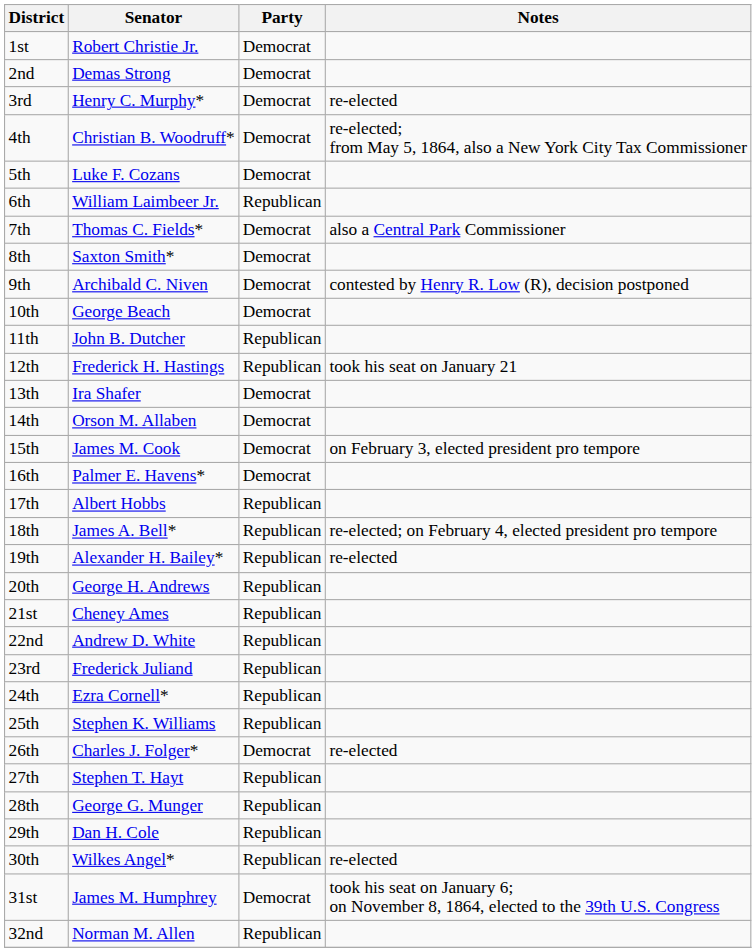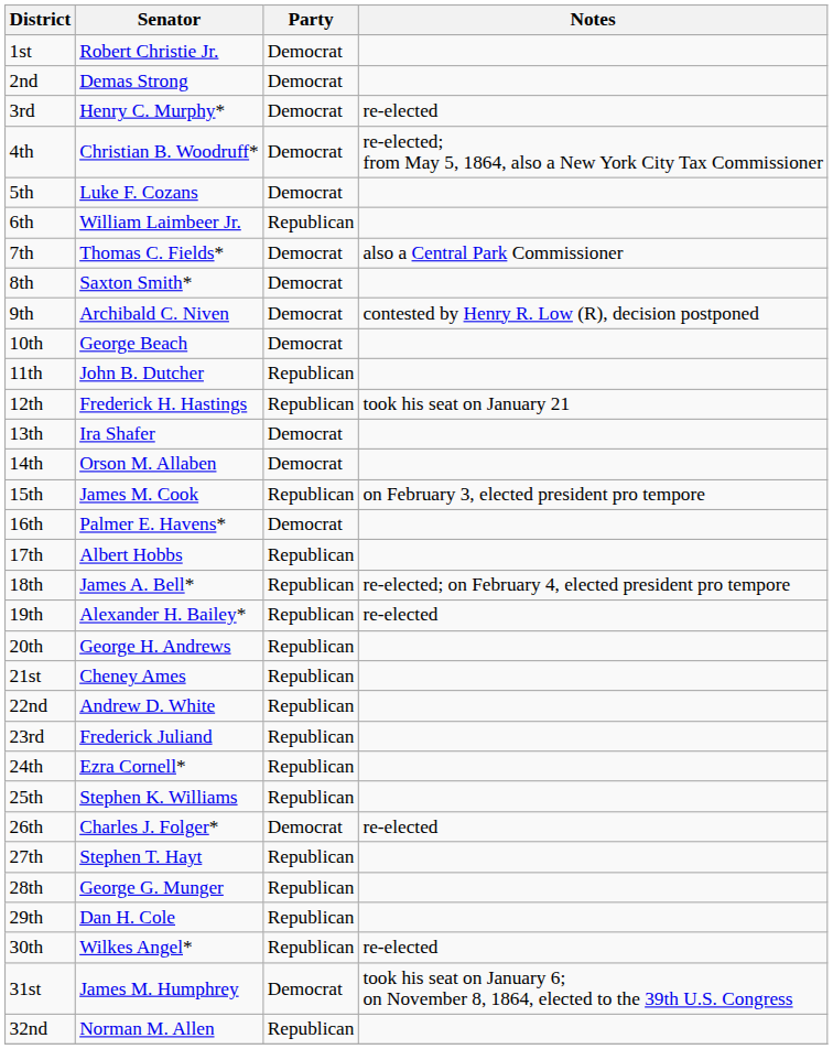 <table class=wikitable>
 <tr>
 <th>District</th>
 <th>Senator</th>
 <th>Party</th>
 <th>Notes</th>
 </tr>
 <tr>
 <td>1st</td>
 <td><a href='#'>Robert Christie Jr.</a></td>
 <td>Democrat</td>
 <td></td>
 </tr>
 <tr>
 <td>2nd</td>
 <td><a href='#'>Demas Strong</a></td>
 <td>Democrat</td>
 <td></td>
 </tr>
 <tr>
 <td>3rd</td>
 <td><a href='#'>Henry C. Murphy</a>*</td>
 <td>Democrat</td>
 <td>re-elected</td>
 </tr>
 <tr>
 <td>4th</td>
 <td><a href='#'>Christian B. Woodruff</a>*</td>
 <td>Democrat</td>
 <td>re-elected; <br>from May 5, 1864, also a New York City Tax Commissioner</td>
 </tr>
 <tr>
 <td>5th</td>
 <td><a href='#'>Luke F. Cozans</a></td>
 <td>Democrat</td>
 <td></td>
 </tr>
 <tr>
 <td>6th</td>
 <td><a href='#'>William Laimbeer Jr.</a></td>
 <td>Republican</td>
 <td></td>
 </tr>
 <tr>
 <td>7th</td>
 <td><a href='#'>Thomas C. Fields</a>*</td>
 <td>Democrat</td>
 <td>also a <a href='#'>Central Park</a> Commissioner</td>
 </tr>
 <tr>
 <td>8th</td>
 <td><a href='#'>Saxton Smith</a>*</td>
 <td>Democrat</td>
 <td></td>
 </tr>
 <tr>
 <td>9th</td>
 <td><a href='#'>Archibald C. Niven</a></td>
 <td>Democrat</td>
 <td>contested by <a href='#'>Henry R. Low</a> (R), decision postponed</td>
 </tr>
 <tr>
 <td>10th</td>
 <td><a href='#'>George Beach</a></td>
 <td>Democrat</td>
 <td></td>
 </tr>
 <tr>
 <td>11th</td>
 <td><a href='#'>John B. Dutcher</a></td>
 <td>Republican</td>
 <td></td>
 </tr>
 <tr>
 <td>12th</td>
 <td><a href='#'>Frederick H. Hastings</a></td>
 <td>Republican</td>
 <td>took his seat on January 21</td>
 </tr>
 <tr>
 <td>13th</td>
 <td><a href='#'>Ira Shafer</a></td>
 <td>Democrat</td>
 <td></td>
 </tr>
 <tr>
 <td>14th</td>
 <td><a href='#'>Orson M. Allaben</a></td>
 <td>Democrat</td>
 <td></td>
 </tr>
 <tr>
 <td>15th</td>
 <td><a href='#'>James M. Cook</a></td>
-<td>Democrat</td>
+<td>Republican</td>
 <td>on February 3, elected president pro tempore</td>
 </tr>
 <tr>
 <td>16th</td>
 <td><a href='#'>Palmer E. Havens</a>*</td>
 <td>Democrat</td>
 <td></td>
 </tr>
 <tr>
 <td>17th</td>
 <td><a href='#'>Albert Hobbs</a></td>
 <td>Republican</td>
 <td></td>
 </tr>
 <tr>
 <td>18th</td>
 <td><a href='#'>James A. Bell</a>*</td>
 <td>Republican</td>
 <td>re-elected; on February 4, elected president pro tempore</td>
 </tr>
 <tr>
 <td>19th</td>
 <td><a href='#'>Alexander H. Bailey</a>*</td>
 <td>Republican</td>
 <td>re-elected</td>
 </tr>
 <tr>
 <td>20th</td>
 <td><a href='#'>George H. Andrews</a></td>
 <td>Republican</td>
 <td></td>
 </tr>
 <tr>
 <td>21st</td>
 <td><a href='#'>Cheney Ames</a></td>
 <td>Republican</td>
 <td></td>
 </tr>
 <tr>
 <td>22nd</td>
 <td><a href='#'>Andrew D. White</a></td>
 <td>Republican</td>
 <td></td>
 </tr>
 <tr>
 <td>23rd</td>
 <td><a href='#'>Frederick Juliand</a></td>
 <td>Republican</td>
 <td></td>
 </tr>
 <tr>
 <td>24th</td>
 <td><a href='#'>Ezra Cornell</a>*</td>
 <td>Republican</td>
 <td></td>
 </tr>
 <tr>
 <td>25th</td>
 <td><a href='#'>Stephen K. Williams</a></td>
 <td>Republican</td>
 <td></td>
 </tr>
 <tr>
 <td>26th</td>
 <td><a href='#'>Charles J. Folger</a>*</td>
 <td>Democrat</td>
 <td>re-elected</td>
 </tr>
 <tr>
 <td>27th</td>
 <td><a href='#'>Stephen T. Hayt</a></td>
 <td>Republican</td>
 <td></td>
 </tr>
 <tr>
 <td>28th</td>
 <td><a href='#'>George G. Munger</a></td>
 <td>Republican</td>
 <td></td>
 </tr>
 <tr>
 <td>29th</td>
 <td><a href='#'>Dan H. Cole</a></td>
 <td>Republican</td>
 <td></td>
 </tr>
 <tr>
 <td>30th</td>
 <td><a href='#'>Wilkes Angel</a>*</td>
 <td>Republican</td>
 <td>re-elected</td>
 </tr>
 <tr>
 <td>31st</td>
 <td><a href='#'>James M. Humphrey</a></td>
 <td>Democrat</td>
 <td>took his seat on January 6; <br>on November 8, 1864, elected to the <a href='#'>39th U.S. Congress</a></td>
 </tr>
 <tr>
 <td>32nd</td>
 <td><a href='#'>Norman M. Allen</a></td>
 <td>Republican</td>
 <td></td>
 </tr>
 <tr>
 </tr>
 </table>
